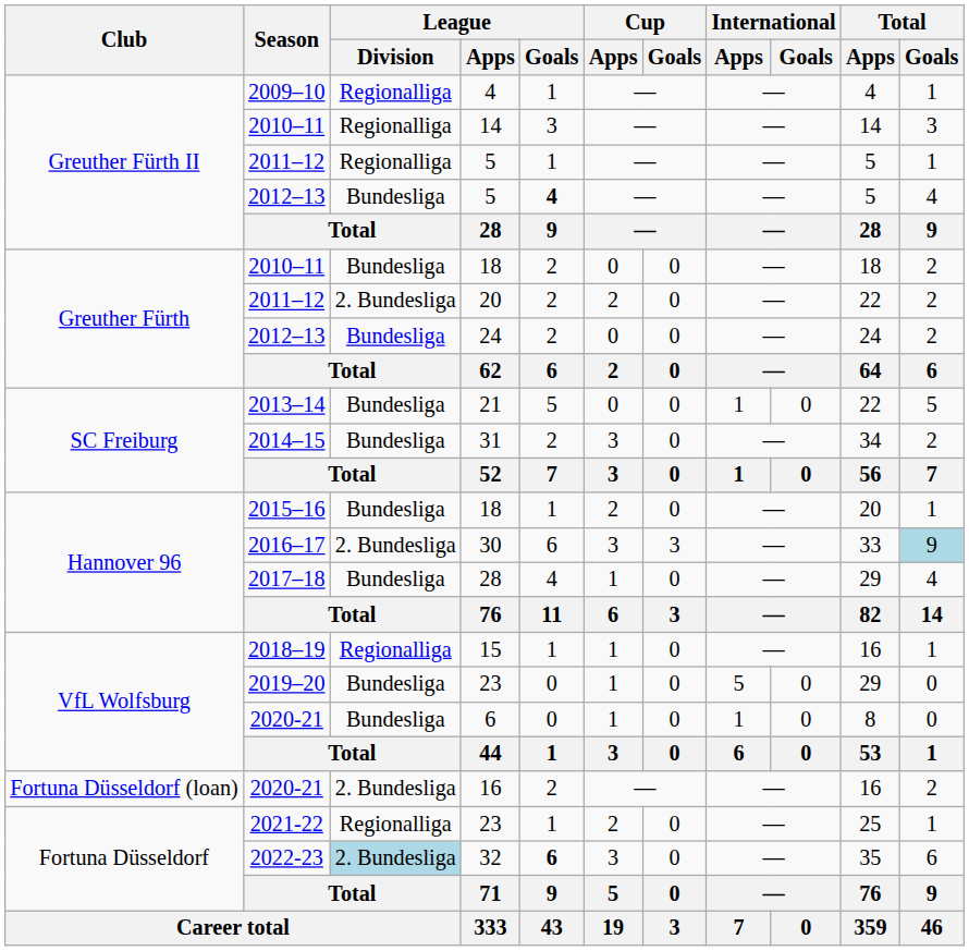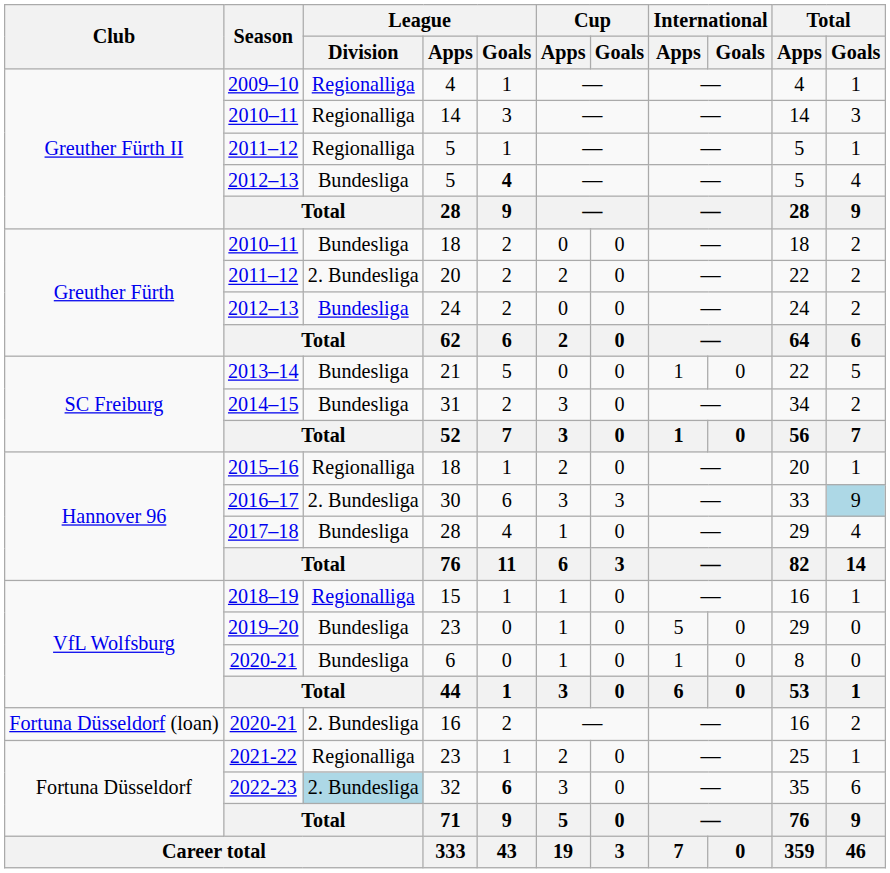 <table class="wikitable" style="text-align:center">
 <tr>
 <th rowspan="2">Club</th>
 <th rowspan="2">Season</th>
 <th colspan="3">League</th>
 <th colspan="2">Cup</th>
 <th colspan="2">International</th>
 <th colspan="2">Total</th>
 </tr>
 <tr>
 <th>Division</th>
 <th>Apps</th>
 <th>Goals</th>
 <th>Apps</th>
 <th>Goals</th>
 <th>Apps</th>
 <th>Goals</th>
 <th>Apps</th>
 <th>Goals</th>
 </tr>
 <tr>
 <td rowspan="5"><a href='#'>Greuther Fürth II</a></td>
 <td><a href='#'>2009–10</a></td>
 <td><a href='#'>Regionalliga</a></td>
 <td>4</td>
 <td>1</td>
 <td colspan="2">—</td>
 <td colspan="2">—</td>
 <td>4</td>
 <td>1</td>
 </tr>
 <tr>
 <td><a href='#'>2010–11</a></td>
 <td>Regionalliga</td>
 <td>14</td>
 <td>3</td>
 <td colspan="2">—</td>
 <td colspan="2">—</td>
 <td>14</td>
 <td>3</td>
 </tr>
 <tr>
 <td><a href='#'>2011–12</a></td>
 <td>Regionalliga</td>
 <td>5</td>
 <td>1</td>
 <td colspan="2">—</td>
 <td colspan="2">—</td>
 <td>5</td>
 <td>1</td>
 </tr>
 <tr>
 <td><a href='#'>2012–13</a></td>
 <td>Bundesliga</td>
 <td>5</td>
 <td><strong>4</strong></td>
 <td colspan="2">—</td>
 <td colspan="2">—</td>
 <td>5</td>
 <td>4</td>
 </tr>
 <tr>
 <th colspan="2">Total</th>
 <th>28</th>
 <th>9</th>
 <th colspan="2">—</th>
 <th colspan="2">—</th>
 <th>28</th>
 <th>9</th>
 </tr>
 <tr>
 <td rowspan="4"><a href='#'>Greuther Fürth</a></td>
 <td><a href='#'>2010–11</a></td>
 <td>Bundesliga</td>
 <td>18</td>
 <td>2</td>
 <td>0</td>
 <td>0</td>
 <td colspan="2">—</td>
 <td>18</td>
 <td>2</td>
 </tr>
 <tr>
 <td><a href='#'>2011–12</a></td>
 <td>2. Bundesliga</td>
 <td>20</td>
 <td>2</td>
 <td>2</td>
 <td>0</td>
 <td colspan="2">—</td>
 <td>22</td>
 <td>2</td>
 </tr>
 <tr>
 <td><a href='#'>2012–13</a></td>
 <td><a href='#'>Bundesliga</a></td>
 <td>24</td>
 <td>2</td>
 <td>0</td>
 <td>0</td>
 <td colspan="2">—</td>
 <td>24</td>
 <td>2</td>
 </tr>
 <tr>
 <th colspan="2">Total</th>
 <th>62</th>
 <th>6</th>
 <th>2</th>
 <th>0</th>
 <th colspan="2">—</th>
 <th>64</th>
 <th>6</th>
 </tr>
 <tr>
 <td rowspan="3"><a href='#'>SC Freiburg</a></td>
 <td><a href='#'>2013–14</a></td>
 <td>Bundesliga</td>
 <td>21</td>
 <td>5</td>
 <td>0</td>
 <td>0</td>
 <td>1</td>
 <td>0</td>
 <td>22</td>
 <td>5</td>
 </tr>
 <tr>
 <td><a href='#'>2014–15</a></td>
 <td>Bundesliga</td>
 <td>31</td>
 <td>2</td>
 <td>3</td>
 <td>0</td>
 <td colspan="2">—</td>
 <td>34</td>
 <td>2</td>
 </tr>
 <tr>
 <th colspan="2">Total</th>
 <th>52</th>
 <th>7</th>
 <th>3</th>
 <th>0</th>
 <th>1</th>
 <th>0</th>
 <th>56</th>
 <th>7</th>
 </tr>
 <tr>
 <td rowspan="4"><a href='#'>Hannover 96</a></td>
 <td><a href='#'>2015–16</a></td>
-<td>Bundesliga</td>
+<td>Regionalliga</td>
 <td>18</td>
 <td>1</td>
 <td>2</td>
 <td>0</td>
 <td colspan="2">—</td>
 <td>20</td>
 <td>1</td>
 </tr>
 <tr>
 <td><a href='#'>2016–17</a></td>
 <td>2. Bundesliga</td>
 <td>30</td>
 <td>6</td>
 <td>3</td>
 <td>3</td>
 <td colspan="2">—</td>
 <td>33</td>
 <td style="background: lightblue;">9</td>
 </tr>
 <tr>
 <td><a href='#'>2017–18</a></td>
 <td>Bundesliga</td>
 <td>28</td>
 <td>4</td>
 <td>1</td>
 <td>0</td>
 <td colspan="2">—</td>
 <td>29</td>
 <td>4</td>
 </tr>
 <tr>
 <th colspan="2">Total</th>
 <th>76</th>
 <th>11</th>
 <th>6</th>
 <th>3</th>
 <th colspan="2">—</th>
 <th>82</th>
 <th>14</th>
 </tr>
 <tr>
 <td rowspan="4"><a href='#'>VfL Wolfsburg</a></td>
 <td><a href='#'>2018–19</a></td>
 <td><a href='#'>Regionalliga</a></td>
 <td>15</td>
 <td>1</td>
 <td>1</td>
 <td>0</td>
 <td colspan="2">—</td>
 <td>16</td>
 <td>1</td>
 </tr>
 <tr>
 <td><a href='#'>2019–20</a></td>
 <td>Bundesliga</td>
 <td>23</td>
 <td>0</td>
 <td>1</td>
 <td>0</td>
 <td>5</td>
 <td>0</td>
 <td>29</td>
 <td>0</td>
 </tr>
 <tr>
 <td><a href='#'>2020-21</a></td>
 <td>Bundesliga</td>
 <td>6</td>
 <td>0</td>
 <td>1</td>
 <td>0</td>
 <td>1</td>
 <td>0</td>
 <td>8</td>
 <td>0</td>
 </tr>
 <tr>
 <th colspan="2">Total</th>
 <th>44</th>
 <th>1</th>
 <th>3</th>
 <th>0</th>
 <th>6</th>
 <th>0</th>
 <th>53</th>
 <th>1</th>
 </tr>
 <tr>
 <td><a href='#'>Fortuna Düsseldorf</a> (loan)</td>
 <td><a href='#'>2020-21</a></td>
 <td>2. Bundesliga</td>
 <td>16</td>
 <td>2</td>
 <td colspan="2">—</td>
 <td colspan="2">—</td>
 <td>16</td>
 <td>2</td>
 </tr>
 <tr>
 <td rowspan="3">Fortuna Düsseldorf</td>
 <td><a href='#'>2021-22</a></td>
 <td>Regionalliga</td>
 <td>23</td>
 <td>1</td>
 <td>2</td>
 <td>0</td>
 <td colspan="2">—</td>
 <td>25</td>
 <td>1</td>
 </tr>
 <tr>
 <td><a href='#'>2022-23</a></td>
 <td style="background: lightblue;">2. Bundesliga</td>
 <td>32</td>
 <td><strong>6</strong></td>
 <td>3</td>
 <td>0</td>
 <td colspan="2">—</td>
 <td>35</td>
 <td>6</td>
 </tr>
 <tr>
 <th colspan="2">Total</th>
 <th>71</th>
 <th>9</th>
 <th>5</th>
 <th>0</th>
 <th colspan="2">—</th>
 <th>76</th>
 <th>9</th>
 </tr>
 <tr>
 <th colspan="3">Career total</th>
 <th>333</th>
 <th>43</th>
 <th>19</th>
 <th>3</th>
 <th>7</th>
 <th>0</th>
 <th>359</th>
 <th>46</th>
 </tr>
 </table>
